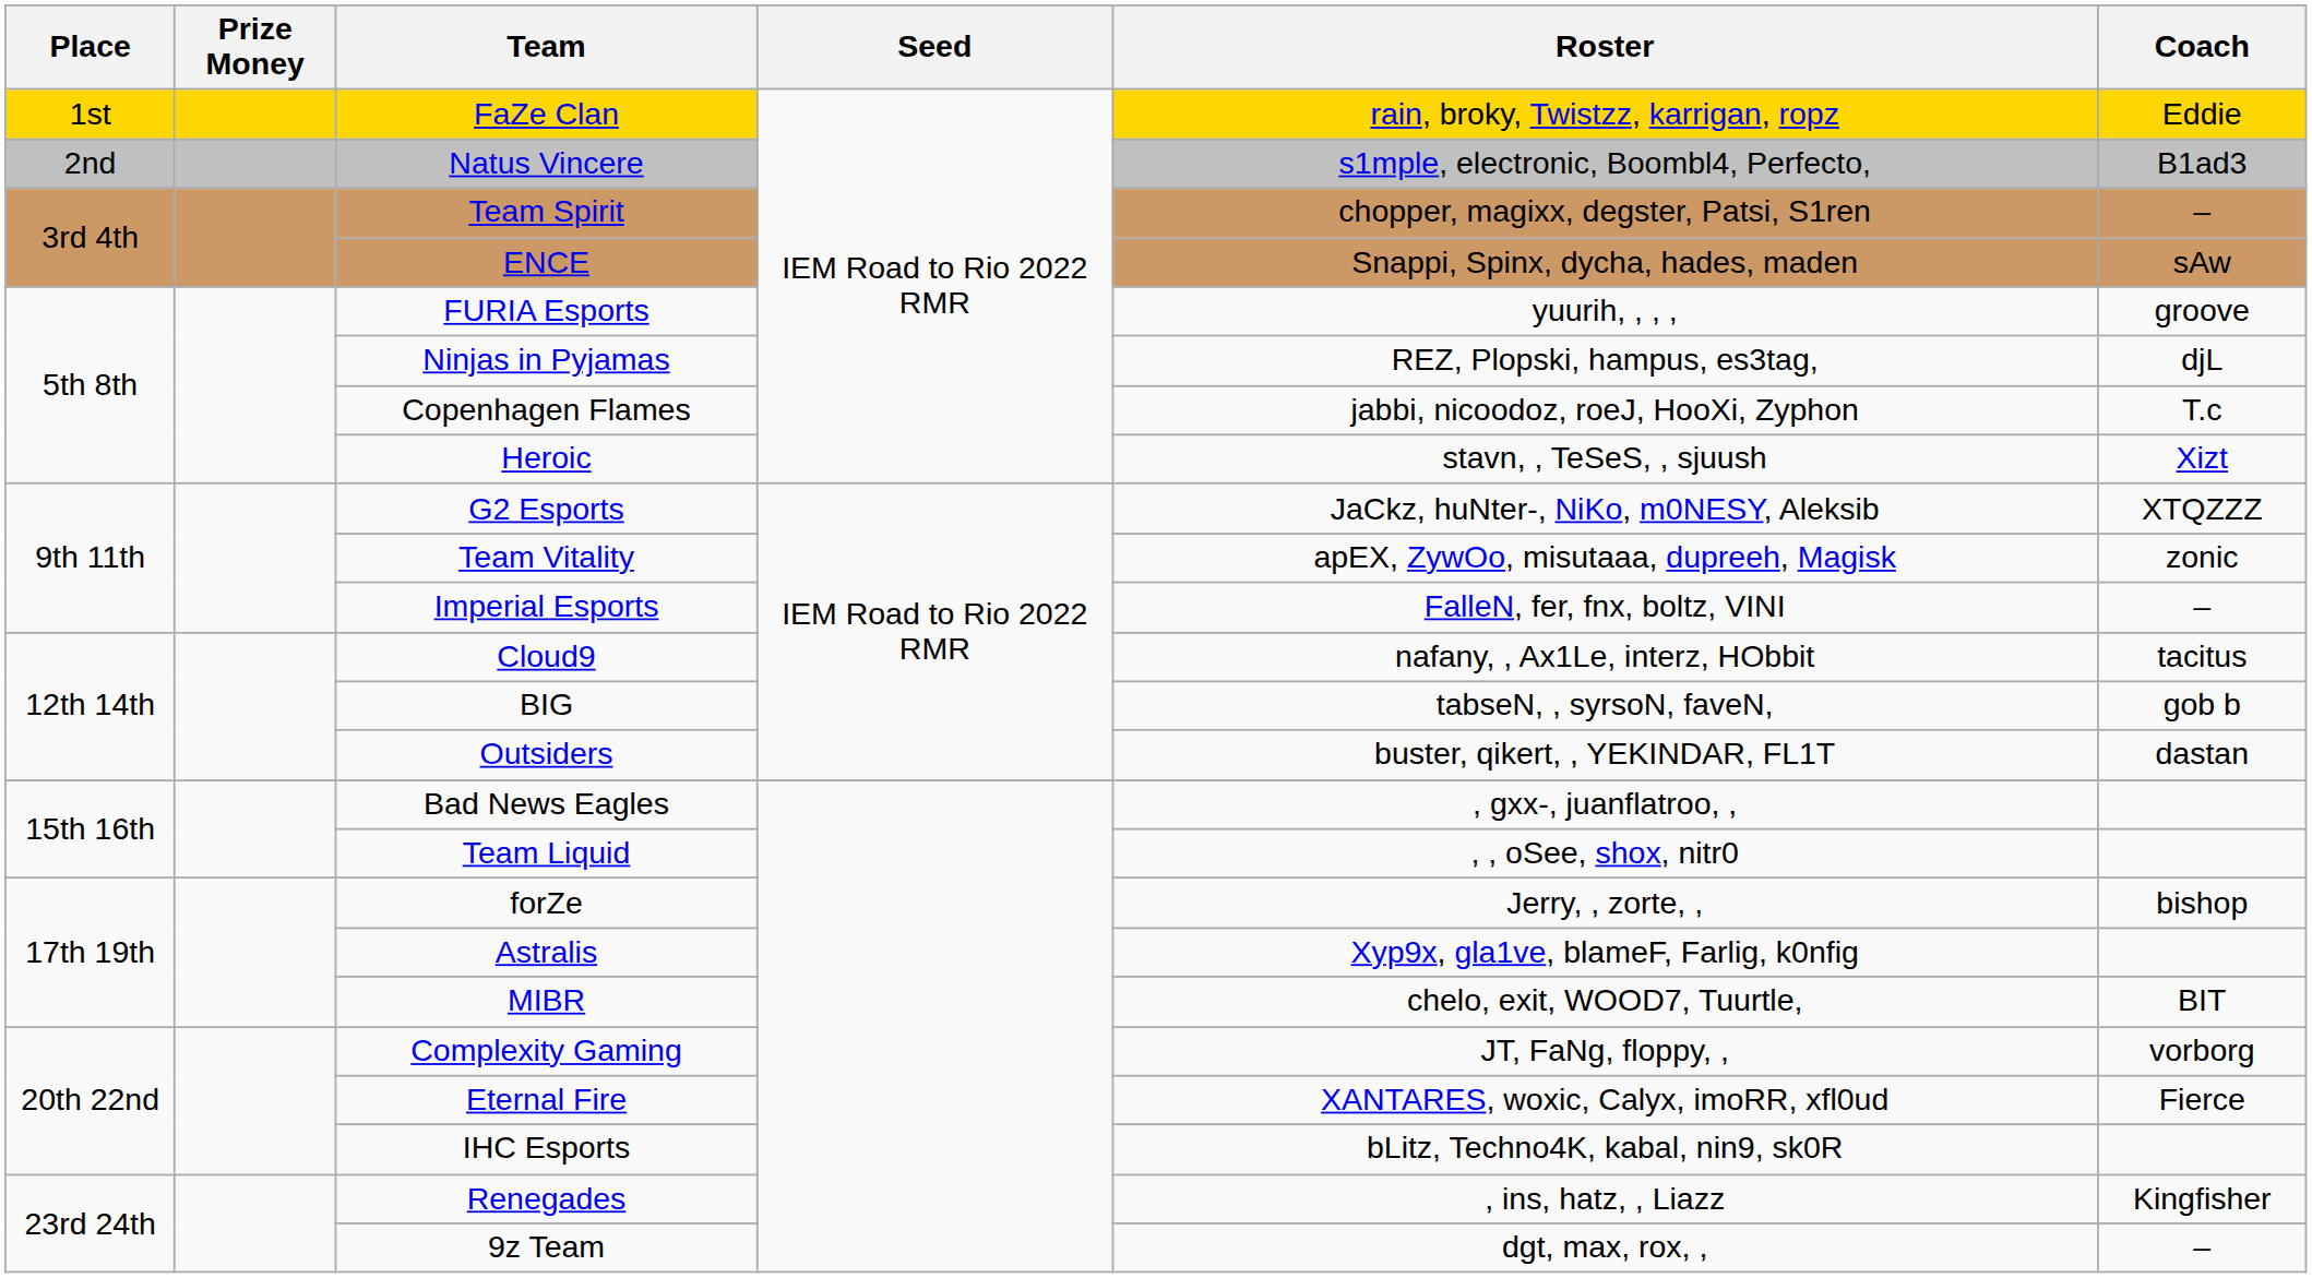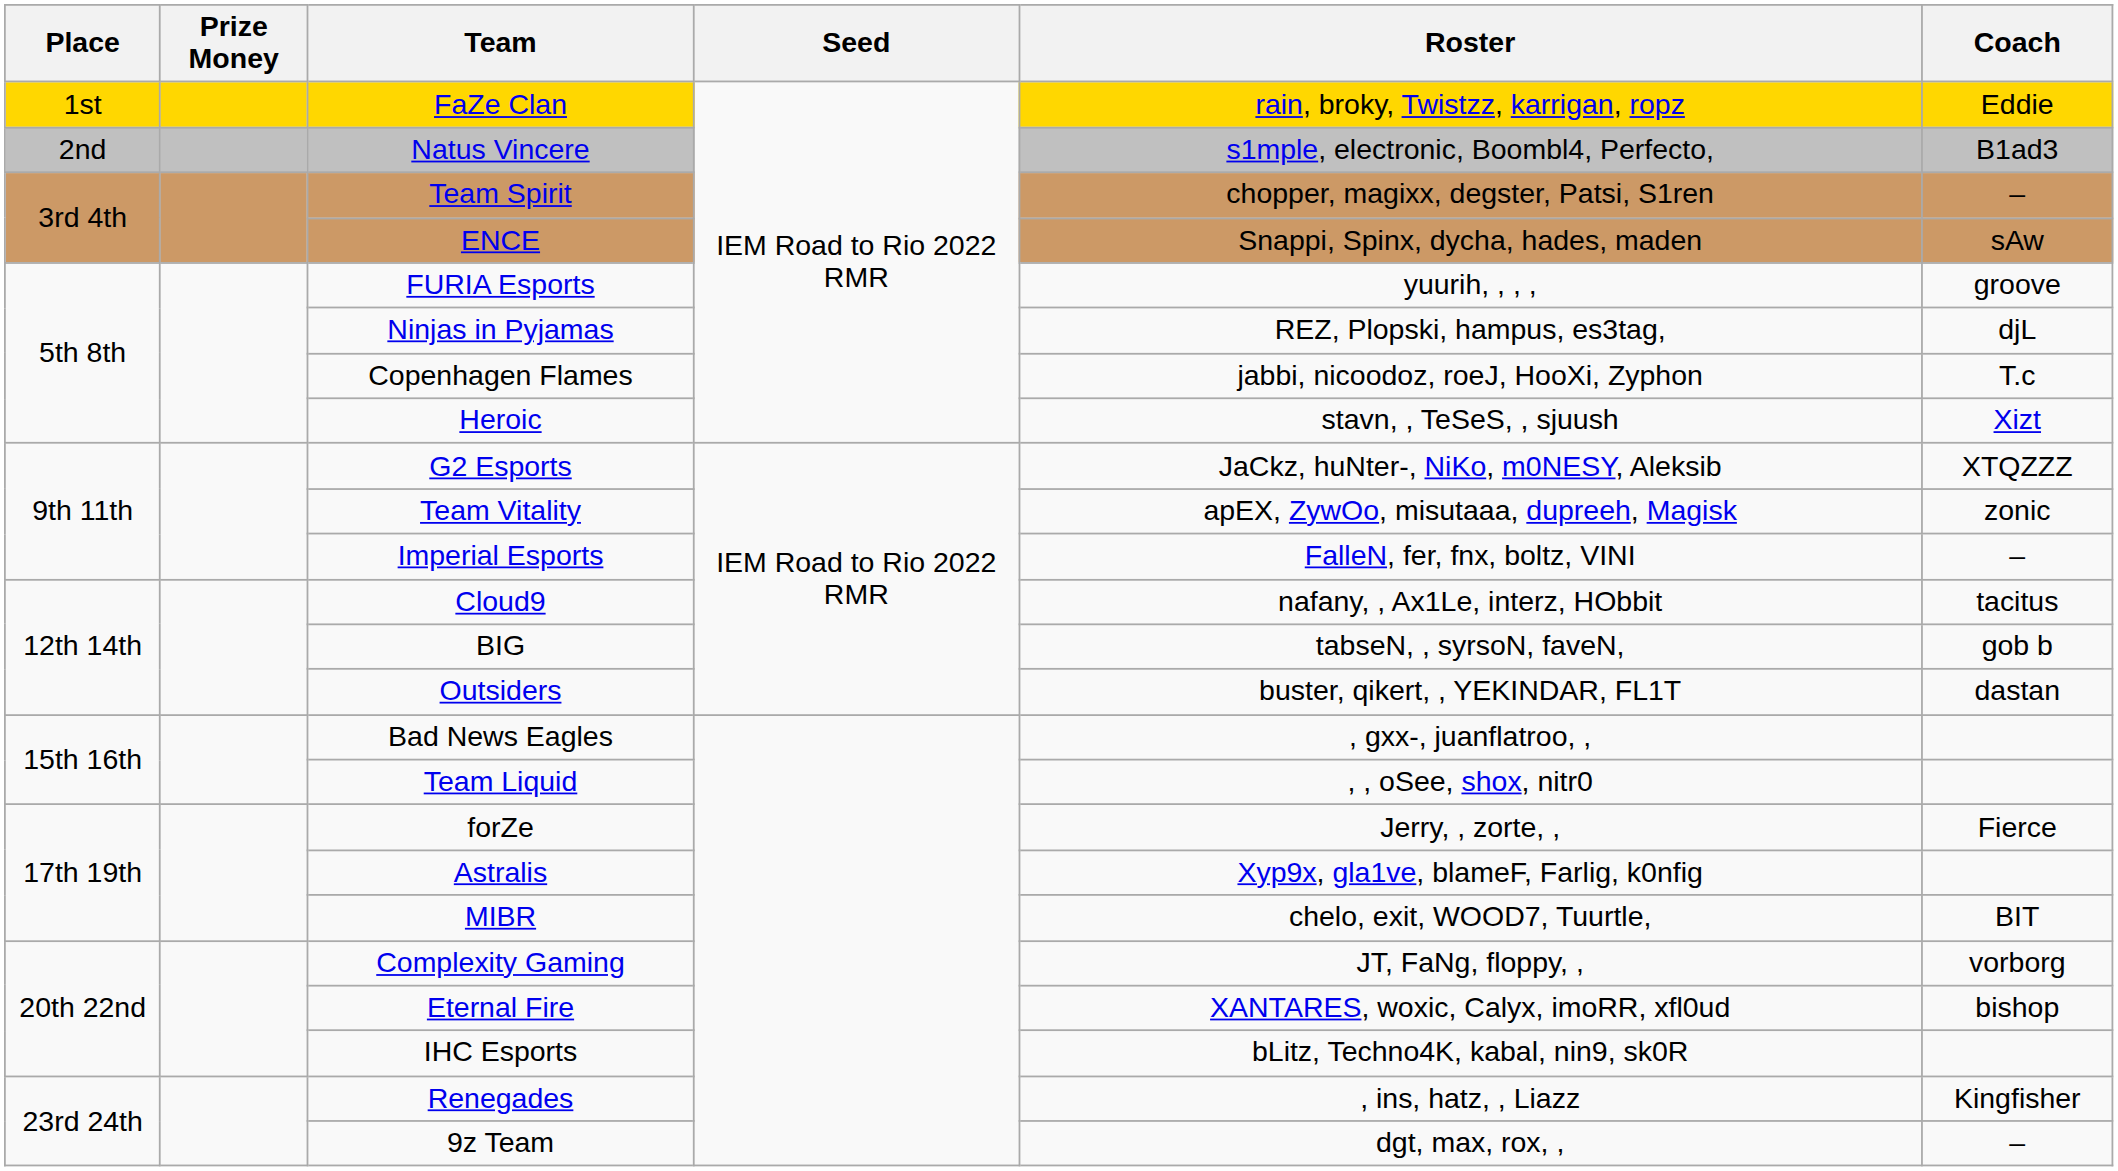 <table class="wikitable" style="text-align:center">
 <tr>
 <th width="80px">Place</th>
 <th width="75px">Prize Money</th>
 <th width="210">Team</th>
 <th width="175px">Seed</th>
 <th width="500px">Roster</th>
 <th width="100">Coach</th>
 </tr>
 <tr>
 <td style="text-align:center; background:gold;">1st</td>
 <td style="text-align:center; background:gold;"></td>
 <td style="text-align:center; background:gold;"><a href='#'>FaZe Clan</a></td>
 <td rowspan="8">IEM Road to Rio 2022 RMR</td>
 <td style="text-align:center; background:gold;"><a href='#'>rain</a>, broky, <a href='#'>Twistzz</a>, <a href='#'>karrigan</a>, <a href='#'>ropz</a></td>
 <td style="text-align:center; background:gold;">Eddie</td>
 </tr>
 <tr>
 <td style="text-align:center; background:silver;">2nd</td>
 <td style="text-align:center; background:silver;"></td>
 <td style="text-align:center; background:silver;"><a href='#'>Natus Vincere</a></td>
 <td style="text-align:center; background:silver;"><a href='#'>s1mple</a>, electronic, Boombl4, Perfecto, </td>
 <td style="text-align:center; background:silver;">B1ad3</td>
 </tr>
 <tr>
 <td style="text-align:center; background:#c96;" rowspan="2">3rd  4th</td>
 <td style="text-align:center; background:#c96;" rowspan="2"></td>
 <td style="text-align:center; background:#c96;"><a href='#'>Team Spirit</a></td>
 <td style="text-align:center; background:#c96;">chopper, magixx, degster, Patsi, S1ren</td>
 <td style="text-align:center; background:#c96;">–</td>
 </tr>
 <tr>
 <td style="text-align:center; background:#c96;"><a href='#'>ENCE</a></td>
 <td style="text-align:center; background:#c96;">Snappi, Spinx, dycha, hades, maden</td>
 <td style="text-align:center; background:#c96;">sAw</td>
 </tr>
 <tr>
 <td rowspan="4">5th  8th</td>
 <td rowspan="4"></td>
 <td><a href='#'>FURIA Esports</a></td>
 <td>yuurih, , , , </td>
 <td>groove</td>
 </tr>
 <tr>
 <td><a href='#'>Ninjas in Pyjamas</a></td>
 <td>REZ, Plopski, hampus, es3tag, </td>
 <td>djL</td>
 </tr>
 <tr>
 <td>Copenhagen Flames</td>
 <td>jabbi, nicoodoz, roeJ, HooXi, Zyphon</td>
 <td>T.c</td>
 </tr>
 <tr>
 <td><a href='#'>Heroic</a></td>
 <td>stavn, , TeSeS, , sjuush</td>
 <td><a href='#'>Xizt</a></td>
 </tr>
 <tr>
 <td rowspan="3">9th  11th</td>
 <td rowspan="3"></td>
 <td><a href='#'>G2 Esports</a></td>
 <td rowspan="6">IEM Road to Rio 2022 RMR</td>
 <td>JaCkz, huNter-, <a href='#'>NiKo</a>, <a href='#'>m0NESY</a>, Aleksib</td>
 <td>XTQZZZ</td>
 </tr>
 <tr>
 <td><a href='#'>Team Vitality</a></td>
 <td>apEX, <a href='#'>ZywOo</a>, misutaaa, <a href='#'>dupreeh</a>, <a href='#'>Magisk</a></td>
 <td>zonic</td>
 </tr>
 <tr>
 <td><a href='#'>Imperial Esports</a></td>
 <td><a href='#'>FalleN</a>, fer, fnx, boltz, VINI</td>
 <td>–</td>
 </tr>
 <tr>
 <td rowspan="3">12th  14th</td>
 <td rowspan="3"></td>
 <td><a href='#'>Cloud9</a></td>
 <td>nafany, , Ax1Le, interz, HObbit</td>
 <td>tacitus</td>
 </tr>
 <tr>
 <td>BIG</td>
 <td>tabseN, , syrsoN, faveN, </td>
 <td>gob b</td>
 </tr>
 <tr>
 <td><a href='#'>Outsiders</a></td>
 <td>buster, qikert, , YEKINDAR, FL1T</td>
 <td>dastan</td>
 </tr>
 <tr>
 <td rowspan="2">15th  16th</td>
 <td rowspan="2"></td>
 <td>Bad News Eagles</td>
 <td rowspan="10"></td>
 <td>, gxx-, juanflatroo, , </td>
 <td></td>
 </tr>
 <tr>
 <td><a href='#'>Team Liquid</a></td>
 <td>, , oSee, <a href='#'>shox</a>, nitr0</td>
 <td></td>
 </tr>
 <tr>
 <td rowspan="3">17th  19th</td>
 <td rowspan="3"></td>
 <td>forZe</td>
 <td>Jerry, , zorte, , </td>
-<td>bishop</td>
+<td>Fierce</td>
 </tr>
 <tr>
 <td><a href='#'>Astralis</a></td>
 <td><a href='#'>Xyp9x</a>, <a href='#'>gla1ve</a>, blameF, Farlig, k0nfig</td>
 <td></td>
 </tr>
 <tr>
 <td><a href='#'>MIBR</a></td>
 <td>chelo, exit, WOOD7, Tuurtle, </td>
 <td>BIT</td>
 </tr>
 <tr>
 <td rowspan="3">20th  22nd</td>
 <td rowspan="3"></td>
 <td><a href='#'>Complexity Gaming</a></td>
 <td>JT, FaNg, floppy, , </td>
 <td>vorborg</td>
 </tr>
 <tr>
 <td><a href='#'>Eternal Fire</a></td>
 <td><a href='#'>XANTARES</a>, woxic, Calyx, imoRR, xfl0ud</td>
-<td>Fierce</td>
+<td>bishop</td>
 </tr>
 <tr>
 <td>IHC Esports</td>
 <td>bLitz, Techno4K, kabal, nin9, sk0R</td>
 <td></td>
 </tr>
 <tr>
 <td rowspan="2">23rd  24th</td>
 <td rowspan="2"></td>
 <td><a href='#'>Renegades</a></td>
 <td>, ins, hatz, , Liazz</td>
 <td>Kingfisher</td>
 </tr>
 <tr>
 <td>9z Team</td>
 <td>dgt, max, rox, , </td>
 <td>–</td>
 </tr>
 </table>
